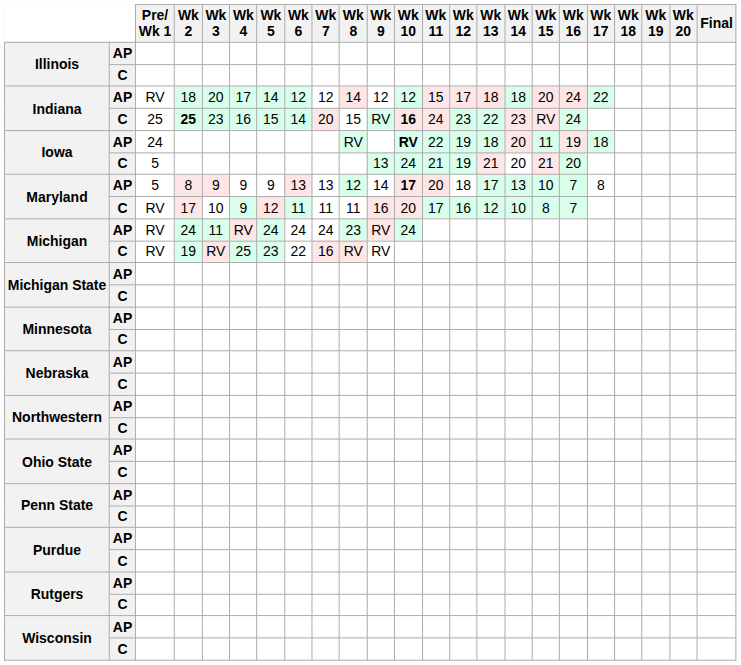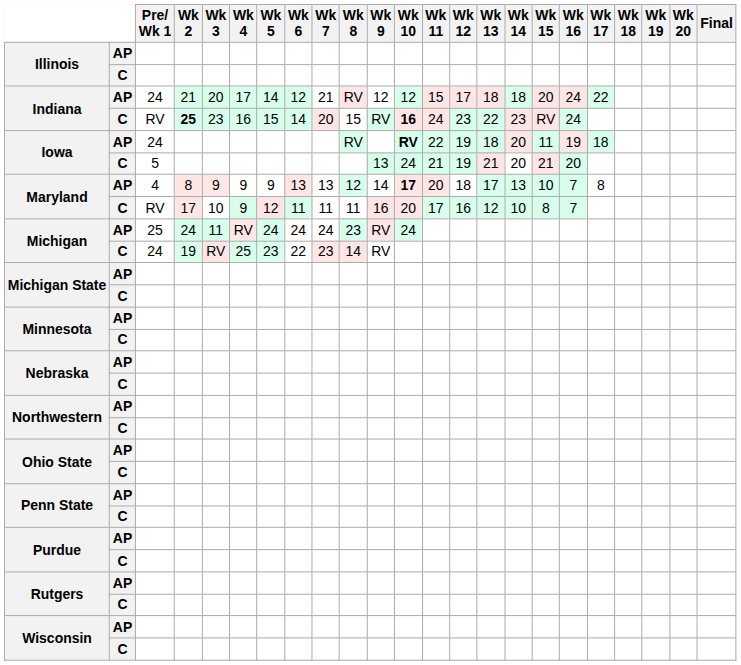 <table class="wikitable" style="white-space:nowrap;font-size:90%;text-align:center;">
 <tr>
 <th colspan=2 style="background:white; border-top-style:hidden; border-left-style:hidden;"> </th>
 <th>Pre/<br>Wk 1</th>
 <th>Wk<br>2</th>
 <th>Wk<br>3</th>
 <th>Wk<br>4</th>
 <th>Wk<br>5</th>
 <th>Wk<br>6</th>
 <th>Wk<br>7</th>
 <th>Wk<br>8</th>
 <th>Wk<br>9</th>
 <th>Wk<br>10</th>
 <th>Wk<br>11</th>
 <th>Wk<br>12</th>
 <th>Wk<br>13</th>
 <th>Wk<br>14</th>
 <th>Wk<br>15</th>
 <th>Wk<br>16</th>
 <th>Wk<br>17</th>
 <th>Wk<br>18</th>
 <th>Wk<br>19</th>
 <th>Wk<br>20</th>
 <th>Final</th>
 </tr>
 <tr>
 <th rowspan=2 style=>Illinois</th>
 <th>AP</th>
 <td style="background:#FFF;"></td>
 <td style="background:#FFF;"></td>
 <td style="background:#FFF;"></td>
 <td style="background:#FFF;"></td>
 <td style="background:#FFF;"></td>
 <td style="background:#FFF;"></td>
 <td style="background:#FFF;"></td>
 <td style="background:#FFF;"></td>
 <td style="background:#FFF;"></td>
 <td style="background:#FFF;"></td>
 <td style="background:#FFF;"></td>
 <td style="background:#FFF;"></td>
 <td style="background:#FFF;"></td>
 <td style="background:#FFF;"></td>
 <td style="background:#FFF;"></td>
 <td style="background:#FFF;"></td>
 <td style="background:#FFF;"></td>
 <td style="background:#FFF;"></td>
 <td style="background:#FFF;"></td>
 <td style="background:#FFF;"></td>
 <td style="background:#FFF;"></td>
 </tr>
 <tr>
 <th>C</th>
 <td style="background:#FFF;"></td>
 <td style="background:#FFF;"></td>
 <td style="background:#FFF;"></td>
 <td style="background:#FFF;"></td>
 <td style="background:#FFF;"></td>
 <td style="background:#FFF;"></td>
 <td style="background:#FFF;"></td>
 <td style="background:#FFF;"></td>
 <td style="background:#FFF;"></td>
 <td style="background:#FFF;"></td>
 <td style="background:#FFF;"></td>
 <td style="background:#FFF;"></td>
 <td style="background:#FFF;"></td>
 <td style="background:#FFF;"></td>
 <td style="background:#FFF;"></td>
 <td style="background:#FFF;"></td>
 <td style="background:#FFF;"></td>
 <td style="background:#FFF;"></td>
 <td style="background:#FFF;"></td>
 <td style="background:#FFF;"></td>
 <td style="background:#FFF;"></td>
 </tr>
 <tr>
 <th rowspan=2 style=>Indiana</th>
 <th>AP</th>
-<td style="background:#FFF;">RV</td>
-<td style="background:#d8ffeb;">18</td>
+<td style="background:#FFF;">24</td>
+<td style="background:#d8ffeb;">21</td>
 <td style="background:#d8ffeb;">20</td>
 <td style="background:#d8ffeb;">17</td>
 <td style="background:#d8ffeb;">14</td>
 <td style="background:#d8ffeb;">12</td>
-<td style="background:#FFF;">12</td>
-<td style="background:#FFe6e6;">14</td>
+<td style="background:#FFF;">21</td>
+<td style="background:#FFe6e6;">RV</td>
 <td style="background:#FFF;">12</td>
 <td style="background:#d8ffeb;">12</td>
 <td style="background:#FFe6e6;">15</td>
 <td style="background:#FFe6e6;">17</td>
 <td style="background:#FFe6e6;">18</td>
 <td style="background:#d8ffeb;">18</td>
 <td style="background:#FFe6e6;">20</td>
 <td style="background:#FFe6e6;">24</td>
 <td style="background:#d8ffeb;">22</td>
 <td style="background:#FFF;"></td>
 <td style="background:#FFF;"></td>
 <td style="background:#FFF;"></td>
 <td style="background:#FFF;"></td>
 </tr>
 <tr>
 <th>C</th>
-<td style="background:#FFF;">25</td>
+<td style="background:#FFF;">RV</td>
 <td style="background:#d8ffeb;"><strong>25</strong></td>
 <td style="background:#d8ffeb;">23</td>
 <td style="background:#d8ffeb;">16</td>
 <td style="background:#d8ffeb;">15</td>
 <td style="background:#d8ffeb;">14</td>
 <td style="background:#FFe6e6;">20</td>
 <td style="background:#FFF;">15</td>
 <td style="background:#d8ffeb;">RV</td>
 <td style="background:#FFe6e6;"><strong>16</strong></td>
 <td style="background:#FFe6e6;">24</td>
 <td style="background:#d8ffeb;">23</td>
 <td style="background:#d8ffeb;">22</td>
 <td style="background:#FFe6e6;">23</td>
 <td style="background:#FFe6e6;">RV</td>
 <td style="background:#d8ffeb;">24</td>
 <td style="background:#FFF;"></td>
 <td style="background:#FFF;"></td>
 <td style="background:#FFF;"></td>
 <td style="background:#FFF;"></td>
 <td style="background:#FFF;"></td>
 </tr>
 <tr>
 <th rowspan=2 style=>Iowa</th>
 <th>AP</th>
 <td style="background:#FFF;">24</td>
 <td style="background:#FFF;"></td>
 <td style="background:#FFF;"></td>
 <td style="background:#FFF;"></td>
 <td style="background:#FFF;"></td>
 <td style="background:#FFF;"></td>
 <td style="background:#FFF;"></td>
 <td style="background:#d8ffeb;">RV</td>
 <td style="background:#FFF;"></td>
 <td style="background:#d8ffeb;"><strong>RV</strong></td>
 <td style="background:#d8ffeb;">22</td>
 <td style="background:#d8ffeb;">19</td>
 <td style="background:#d8ffeb;">18</td>
 <td style="background:#FFe6e6;">20</td>
 <td style="background:#d8ffeb;">11</td>
 <td style="background:#FFe6e6;">19</td>
 <td style="background:#d8ffeb;">18</td>
 <td style="background:#FFF;"></td>
 <td style="background:#FFF;"></td>
 <td style="background:#FFF;"></td>
 <td style="background:#FFF;"></td>
 </tr>
 <tr>
 <th>C</th>
 <td style="background:#FFF;">5</td>
 <td style="background:#FFF;"></td>
 <td style="background:#FFF;"></td>
 <td style="background:#FFF;"></td>
 <td style="background:#FFF;"></td>
 <td style="background:#FFF;"></td>
 <td style="background:#FFF;"></td>
 <td style="background:#FFF;"></td>
 <td style="background:#d8ffeb;">13</td>
 <td style="background:#d8ffeb;">24</td>
 <td style="background:#d8ffeb;">21</td>
 <td style="background:#d8ffeb;">19</td>
 <td style="background:#FFe6e6;">21</td>
 <td style="background:#FFF;">20</td>
 <td style="background:#FFe6e6;">21</td>
 <td style="background:#d8ffeb;">20</td>
 <td style="background:#FFF;"></td>
 <td style="background:#FFF;"></td>
 <td style="background:#FFF;"></td>
 <td style="background:#FFF;"></td>
 <td style="background:#FFF;"></td>
 </tr>
 <tr>
 <th rowspan=2 style=>Maryland</th>
 <th>AP</th>
-<td style="background:#FFF;">5</td>
+<td style="background:#FFF;">4</td>
 <td style="background:#FFe6e6;">8</td>
 <td style="background:#FFe6e6;">9</td>
 <td style="background:#FFF;">9</td>
 <td style="background:#FFF;">9</td>
 <td style="background:#FFe6e6;">13</td>
 <td style="background:#FFF;">13</td>
 <td style="background:#d8ffeb;">12</td>
 <td style="background:#FFF;">14</td>
 <td style="background:#FFe6e6;"><strong>17</strong></td>
 <td style="background:#FFe6e6;">20</td>
 <td style="background:#FFF;">18</td>
 <td style="background:#d8ffeb;">17</td>
 <td style="background:#d8ffeb;">13</td>
 <td style="background:#d8ffeb;">10</td>
 <td style="background:#d8ffeb;">7</td>
 <td style="background:#FFF;">8</td>
 <td style="background:#FFF;"></td>
 <td style="background:#FFF;"></td>
 <td style="background:#FFF;"></td>
 <td style="background:#FFF;"></td>
 </tr>
 <tr>
 <th>C</th>
 <td style="background:#FFF;">RV</td>
 <td style="background:#FFe6e6;">17</td>
 <td style="background:#FFF;">10</td>
 <td style="background:#d8ffeb;">9</td>
 <td style="background:#FFe6e6;">12</td>
 <td style="background:#d8ffeb;">11</td>
 <td style="background:#FFF;">11</td>
 <td style="background:#FFF;">11</td>
 <td style="background:#FFe6e6;">16</td>
 <td style="background:#FFe6e6;">20</td>
 <td style="background:#d8ffeb;">17</td>
 <td style="background:#d8ffeb;">16</td>
 <td style="background:#d8ffeb;">12</td>
 <td style="background:#d8ffeb;">10</td>
 <td style="background:#d8ffeb;">8</td>
 <td style="background:#d8ffeb;">7</td>
 <td style="background:#FFF;"></td>
 <td style="background:#FFF;"></td>
 <td style="background:#FFF;"></td>
 <td style="background:#FFF;"></td>
 <td style="background:#FFF;"></td>
 </tr>
 <tr>
 <th rowspan=2 style=>Michigan</th>
 <th>AP</th>
-<td style="background:#FFF;">RV</td>
+<td style="background:#FFF;">25</td>
 <td style="background:#d8ffeb;">24</td>
 <td style="background:#d8ffeb;">11</td>
 <td style="background:#FFe6e6;">RV</td>
 <td style="background:#d8ffeb;">24</td>
 <td style="background:#FFF;">24</td>
 <td style="background:#FFF;">24</td>
 <td style="background:#d8ffeb;">23</td>
 <td style="background:#FFe6e6;">RV</td>
 <td style="background:#d8ffeb;">24</td>
 <td style="background:#FFF;"></td>
 <td style="background:#FFF;"></td>
 <td style="background:#FFF;"></td>
 <td style="background:#FFF;"></td>
 <td style="background:#FFF;"></td>
 <td style="background:#FFF;"></td>
 <td style="background:#FFF;"></td>
 <td style="background:#FFF;"></td>
 <td style="background:#FFF;"></td>
 <td style="background:#FFF;"></td>
 <td style="background:#FFF;"></td>
 </tr>
 <tr>
 <th>C</th>
-<td style="background:#FFF;">RV</td>
+<td style="background:#FFF;">24</td>
 <td style="background:#d8ffeb;">19</td>
 <td style="background:#FFe6e6;">RV</td>
 <td style="background:#d8ffeb;">25</td>
 <td style="background:#d8ffeb;">23</td>
 <td style="background:#FFF;">22</td>
-<td style="background:#FFe6e6;">16</td>
-<td style="background:#FFe6e6;">RV</td>
+<td style="background:#FFe6e6;">23</td>
+<td style="background:#FFe6e6;">14</td>
 <td style="background:#FFF;">RV</td>
 <td style="background:#FFF;"></td>
 <td style="background:#FFF;"></td>
 <td style="background:#FFF;"></td>
 <td style="background:#FFF;"></td>
 <td style="background:#FFF;"></td>
 <td style="background:#FFF;"></td>
 <td style="background:#FFF;"></td>
 <td style="background:#FFF;"></td>
 <td style="background:#FFF;"></td>
 <td style="background:#FFF;"></td>
 <td style="background:#FFF;"></td>
 <td style="background:#FFF;"></td>
 </tr>
 <tr>
 <th rowspan=2 style=>Michigan State</th>
 <th>AP</th>
 <td style="background:#FFF;"></td>
 <td style="background:#FFF;"></td>
 <td style="background:#FFF;"></td>
 <td style="background:#FFF;"></td>
 <td style="background:#FFF;"></td>
 <td style="background:#FFF;"></td>
 <td style="background:#FFF;"></td>
 <td style="background:#FFF;"></td>
 <td style="background:#FFF;"></td>
 <td style="background:#FFF;"></td>
 <td style="background:#FFF;"></td>
 <td style="background:#FFF;"></td>
 <td style="background:#FFF;"></td>
 <td style="background:#FFF;"></td>
 <td style="background:#FFF;"></td>
 <td style="background:#FFF;"></td>
 <td style="background:#FFF;"></td>
 <td style="background:#FFF;"></td>
 <td style="background:#FFF;"></td>
 <td style="background:#FFF;"></td>
 <td style="background:#FFF;"></td>
 </tr>
 <tr>
 <th>C</th>
 <td style="background:#FFF;"></td>
 <td style="background:#FFF;"></td>
 <td style="background:#FFF;"></td>
 <td style="background:#FFF;"></td>
 <td style="background:#FFF;"></td>
 <td style="background:#FFF;"></td>
 <td style="background:#FFF;"></td>
 <td style="background:#FFF;"></td>
 <td style="background:#FFF;"></td>
 <td style="background:#FFF;"></td>
 <td style="background:#FFF;"></td>
 <td style="background:#FFF;"></td>
 <td style="background:#FFF;"></td>
 <td style="background:#FFF;"></td>
 <td style="background:#FFF;"></td>
 <td style="background:#FFF;"></td>
 <td style="background:#FFF;"></td>
 <td style="background:#FFF;"></td>
 <td style="background:#FFF;"></td>
 <td style="background:#FFF;"></td>
 <td style="background:#FFF;"></td>
 </tr>
 <tr>
 <th rowspan=2 style=>Minnesota</th>
 <th>AP</th>
 <td style="background:#FFF;"></td>
 <td style="background:#FFF;"></td>
 <td style="background:#FFF;"></td>
 <td style="background:#FFF;"></td>
 <td style="background:#FFF;"></td>
 <td style="background:#FFF;"></td>
 <td style="background:#FFF;"></td>
 <td style="background:#FFF;"></td>
 <td style="background:#FFF;"></td>
 <td style="background:#FFF;"></td>
 <td style="background:#FFF;"></td>
 <td style="background:#FFF;"></td>
 <td style="background:#FFF;"></td>
 <td style="background:#FFF;"></td>
 <td style="background:#FFF;"></td>
 <td style="background:#FFF;"></td>
 <td style="background:#FFF;"></td>
 <td style="background:#FFF;"></td>
 <td style="background:#FFF;"></td>
 <td style="background:#FFF;"></td>
 <td style="background:#FFF;"></td>
 </tr>
 <tr>
 <th>C</th>
 <td style="background:#FFF;"></td>
 <td style="background:#FFF;"></td>
 <td style="background:#FFF;"></td>
 <td style="background:#FFF;"></td>
 <td style="background:#FFF;"></td>
 <td style="background:#FFF;"></td>
 <td style="background:#FFF;"></td>
 <td style="background:#FFF;"></td>
 <td style="background:#FFF;"></td>
 <td style="background:#FFF;"></td>
 <td style="background:#FFF;"></td>
 <td style="background:#FFF;"></td>
 <td style="background:#FFF;"></td>
 <td style="background:#FFF;"></td>
 <td style="background:#FFF;"></td>
 <td style="background:#FFF;"></td>
 <td style="background:#FFF;"></td>
 <td style="background:#FFF;"></td>
 <td style="background:#FFF;"></td>
 <td style="background:#FFF;"></td>
 <td style="background:#FFF;"></td>
 </tr>
 <tr>
 <th rowspan=2 style=>Nebraska</th>
 <th>AP</th>
 <td style="background:#FFF;"></td>
 <td style="background:#FFF;"></td>
 <td style="background:#FFF;"></td>
 <td style="background:#FFF;"></td>
 <td style="background:#FFF;"></td>
 <td style="background:#FFF;"></td>
 <td style="background:#FFF;"></td>
 <td style="background:#FFF;"></td>
 <td style="background:#FFF;"></td>
 <td style="background:#FFF;"></td>
 <td style="background:#FFF;"></td>
 <td style="background:#FFF;"></td>
 <td style="background:#FFF;"></td>
 <td style="background:#FFF;"></td>
 <td style="background:#FFF;"></td>
 <td style="background:#FFF;"></td>
 <td style="background:#FFF;"></td>
 <td style="background:#FFF;"></td>
 <td style="background:#FFF;"></td>
 <td style="background:#FFF;"></td>
 <td style="background:#FFF;"></td>
 </tr>
 <tr>
 <th>C</th>
 <td style="background:#FFF;"></td>
 <td style="background:#FFF;"></td>
 <td style="background:#FFF;"></td>
 <td style="background:#FFF;"></td>
 <td style="background:#FFF;"></td>
 <td style="background:#FFF;"></td>
 <td style="background:#FFF;"></td>
 <td style="background:#FFF;"></td>
 <td style="background:#FFF;"></td>
 <td style="background:#FFF;"></td>
 <td style="background:#FFF;"></td>
 <td style="background:#FFF;"></td>
 <td style="background:#FFF;"></td>
 <td style="background:#FFF;"></td>
 <td style="background:#FFF;"></td>
 <td style="background:#FFF;"></td>
 <td style="background:#FFF;"></td>
 <td style="background:#FFF;"></td>
 <td style="background:#FFF;"></td>
 <td style="background:#FFF;"></td>
 <td style="background:#FFF;"></td>
 </tr>
 <tr>
 <th rowspan=2 style=>Northwestern</th>
 <th>AP</th>
 <td style="background:#FFF;"></td>
 <td style="background:#FFF;"></td>
 <td style="background:#FFF;"></td>
 <td style="background:#FFF;"></td>
 <td style="background:#FFF;"></td>
 <td style="background:#FFF;"></td>
 <td style="background:#FFF;"></td>
 <td style="background:#FFF;"></td>
 <td style="background:#FFF;"></td>
 <td style="background:#FFF;"></td>
 <td style="background:#FFF;"></td>
 <td style="background:#FFF;"></td>
 <td style="background:#FFF;"></td>
 <td style="background:#FFF;"></td>
 <td style="background:#FFF;"></td>
 <td style="background:#FFF;"></td>
 <td style="background:#FFF;"></td>
 <td style="background:#FFF;"></td>
 <td style="background:#FFF;"></td>
 <td style="background:#FFF;"></td>
 <td style="background:#FFF;"></td>
 </tr>
 <tr>
 <th>C</th>
 <td style="background:#FFF;"></td>
 <td style="background:#FFF;"></td>
 <td style="background:#FFF;"></td>
 <td style="background:#FFF;"></td>
 <td style="background:#FFF;"></td>
 <td style="background:#FFF;"></td>
 <td style="background:#FFF;"></td>
 <td style="background:#FFF;"></td>
 <td style="background:#FFF;"></td>
 <td style="background:#FFF;"></td>
 <td style="background:#FFF;"></td>
 <td style="background:#FFF;"></td>
 <td style="background:#FFF;"></td>
 <td style="background:#FFF;"></td>
 <td style="background:#FFF;"></td>
 <td style="background:#FFF;"></td>
 <td style="background:#FFF;"></td>
 <td style="background:#FFF;"></td>
 <td style="background:#FFF;"></td>
 <td style="background:#FFF;"></td>
 <td style="background:#FFF;"></td>
 </tr>
 <tr>
 <th rowspan=2 style=>Ohio State</th>
 <th>AP</th>
 <td style="background:#FFF;"></td>
 <td style="background:#FFF;"></td>
 <td style="background:#FFF;"></td>
 <td style="background:#FFF;"></td>
 <td style="background:#FFF;"></td>
 <td style="background:#FFF;"></td>
 <td style="background:#FFF;"></td>
 <td style="background:#FFF;"></td>
 <td style="background:#FFF;"></td>
 <td style="background:#FFF;"></td>
 <td style="background:#FFF;"></td>
 <td style="background:#FFF;"></td>
 <td style="background:#FFF;"></td>
 <td style="background:#FFF;"></td>
 <td style="background:#FFF;"></td>
 <td style="background:#FFF;"></td>
 <td style="background:#FFF;"></td>
 <td style="background:#FFF;"></td>
 <td style="background:#FFF;"></td>
 <td style="background:#FFF;"></td>
 <td style="background:#FFF;"></td>
 </tr>
 <tr>
 <th>C</th>
 <td style="background:#FFF;"></td>
 <td style="background:#FFF;"></td>
 <td style="background:#FFF;"></td>
 <td style="background:#FFF;"></td>
 <td style="background:#FFF;"></td>
 <td style="background:#FFF;"></td>
 <td style="background:#FFF;"></td>
 <td style="background:#FFF;"></td>
 <td style="background:#FFF;"></td>
 <td style="background:#FFF;"></td>
 <td style="background:#FFF;"></td>
 <td style="background:#FFF;"></td>
 <td style="background:#FFF;"></td>
 <td style="background:#FFF;"></td>
 <td style="background:#FFF;"></td>
 <td style="background:#FFF;"></td>
 <td style="background:#FFF;"></td>
 <td style="background:#FFF;"></td>
 <td style="background:#FFF;"></td>
 <td style="background:#FFF;"></td>
 <td style="background:#FFF;"></td>
 </tr>
 <tr>
 <th rowspan=2 style=>Penn State</th>
 <th>AP</th>
 <td style="background:#FFF;"></td>
 <td style="background:#FFF;"></td>
 <td style="background:#FFF;"></td>
 <td style="background:#FFF;"></td>
 <td style="background:#FFF;"></td>
 <td style="background:#FFF;"></td>
 <td style="background:#FFF;"></td>
 <td style="background:#FFF;"></td>
 <td style="background:#FFF;"></td>
 <td style="background:#FFF;"></td>
 <td style="background:#FFF;"></td>
 <td style="background:#FFF;"></td>
 <td style="background:#FFF;"></td>
 <td style="background:#FFF;"></td>
 <td style="background:#FFF;"></td>
 <td style="background:#FFF;"></td>
 <td style="background:#FFF;"></td>
 <td style="background:#FFF;"></td>
 <td style="background:#FFF;"></td>
 <td style="background:#FFF;"></td>
 <td style="background:#FFF;"></td>
 </tr>
 <tr>
 <th>C</th>
 <td style="background:#FFF;"></td>
 <td style="background:#FFF;"></td>
 <td style="background:#FFF;"></td>
 <td style="background:#FFF;"></td>
 <td style="background:#FFF;"></td>
 <td style="background:#FFF;"></td>
 <td style="background:#FFF;"></td>
 <td style="background:#FFF;"></td>
 <td style="background:#FFF;"></td>
 <td style="background:#FFF;"></td>
 <td style="background:#FFF;"></td>
 <td style="background:#FFF;"></td>
 <td style="background:#FFF;"></td>
 <td style="background:#FFF;"></td>
 <td style="background:#FFF;"></td>
 <td style="background:#FFF;"></td>
 <td style="background:#FFF;"></td>
 <td style="background:#FFF;"></td>
 <td style="background:#FFF;"></td>
 <td style="background:#FFF;"></td>
 <td style="background:#FFF;"></td>
 </tr>
 <tr>
 <th rowspan=2 style=>Purdue</th>
 <th>AP</th>
 <td style="background:#FFF;"></td>
 <td style="background:#FFF;"></td>
 <td style="background:#FFF;"></td>
 <td style="background:#FFF;"></td>
 <td style="background:#FFF;"></td>
 <td style="background:#FFF;"></td>
 <td style="background:#FFF;"></td>
 <td style="background:#FFF;"></td>
 <td style="background:#FFF;"></td>
 <td style="background:#FFF;"></td>
 <td style="background:#FFF;"></td>
 <td style="background:#FFF;"></td>
 <td style="background:#FFF;"></td>
 <td style="background:#FFF;"></td>
 <td style="background:#FFF;"></td>
 <td style="background:#FFF;"></td>
 <td style="background:#FFF;"></td>
 <td style="background:#FFF;"></td>
 <td style="background:#FFF;"></td>
 <td style="background:#FFF;"></td>
 <td style="background:#FFF;"></td>
 </tr>
 <tr>
 <th>C</th>
 <td style="background:#FFF;"></td>
 <td style="background:#FFF;"></td>
 <td style="background:#FFF;"></td>
 <td style="background:#FFF;"></td>
 <td style="background:#FFF;"></td>
 <td style="background:#FFF;"></td>
 <td style="background:#FFF;"></td>
 <td style="background:#FFF;"></td>
 <td style="background:#FFF;"></td>
 <td style="background:#FFF;"></td>
 <td style="background:#FFF;"></td>
 <td style="background:#FFF;"></td>
 <td style="background:#FFF;"></td>
 <td style="background:#FFF;"></td>
 <td style="background:#FFF;"></td>
 <td style="background:#FFF;"></td>
 <td style="background:#FFF;"></td>
 <td style="background:#FFF;"></td>
 <td style="background:#FFF;"></td>
 <td style="background:#FFF;"></td>
 <td style="background:#FFF;"></td>
 </tr>
 <tr>
 <th rowspan=2 style=>Rutgers</th>
 <th>AP</th>
 <td style="background:#FFF;"></td>
 <td style="background:#FFF;"></td>
 <td style="background:#FFF;"></td>
 <td style="background:#FFF;"></td>
 <td style="background:#FFF;"></td>
 <td style="background:#FFF;"></td>
 <td style="background:#FFF;"></td>
 <td style="background:#FFF;"></td>
 <td style="background:#FFF;"></td>
 <td style="background:#FFF;"></td>
 <td style="background:#FFF;"></td>
 <td style="background:#FFF;"></td>
 <td style="background:#FFF;"></td>
 <td style="background:#FFF;"></td>
 <td style="background:#FFF;"></td>
 <td style="background:#FFF;"></td>
 <td style="background:#FFF;"></td>
 <td style="background:#FFF;"></td>
 <td style="background:#FFF;"></td>
 <td style="background:#FFF;"></td>
 <td style="background:#FFF;"></td>
 </tr>
 <tr>
 <th>C</th>
 <td style="background:#FFF;"></td>
 <td style="background:#FFF;"></td>
 <td style="background:#FFF;"></td>
 <td style="background:#FFF;"></td>
 <td style="background:#FFF;"></td>
 <td style="background:#FFF;"></td>
 <td style="background:#FFF;"></td>
 <td style="background:#FFF;"></td>
 <td style="background:#FFF;"></td>
 <td style="background:#FFF;"></td>
 <td style="background:#FFF;"></td>
 <td style="background:#FFF;"></td>
 <td style="background:#FFF;"></td>
 <td style="background:#FFF;"></td>
 <td style="background:#FFF;"></td>
 <td style="background:#FFF;"></td>
 <td style="background:#FFF;"></td>
 <td style="background:#FFF;"></td>
 <td style="background:#FFF;"></td>
 <td style="background:#FFF;"></td>
 <td style="background:#FFF;"></td>
 </tr>
 <tr>
 <th rowspan=2 style=>Wisconsin</th>
 <th>AP</th>
 <td style="background:#FFF;"></td>
 <td style="background:#FFF;"></td>
 <td style="background:#FFF;"></td>
 <td style="background:#FFF;"></td>
 <td style="background:#FFF;"></td>
 <td style="background:#FFF;"></td>
 <td style="background:#FFF;"></td>
 <td style="background:#FFF;"></td>
 <td style="background:#FFF;"></td>
 <td style="background:#FFF;"></td>
 <td style="background:#FFF;"></td>
 <td style="background:#FFF;"></td>
 <td style="background:#FFF;"></td>
 <td style="background:#FFF;"></td>
 <td style="background:#FFF;"></td>
 <td style="background:#FFF;"></td>
 <td style="background:#FFF;"></td>
 <td style="background:#FFF;"></td>
 <td style="background:#FFF;"></td>
 <td style="background:#FFF;"></td>
 <td style="background:#FFF;"></td>
 </tr>
 <tr>
 <th>C</th>
 <td style="background:#FFF;"></td>
 <td style="background:#FFF;"></td>
 <td style="background:#FFF;"></td>
 <td style="background:#FFF;"></td>
 <td style="background:#FFF;"></td>
 <td style="background:#FFF;"></td>
 <td style="background:#FFF;"></td>
 <td style="background:#FFF;"></td>
 <td style="background:#FFF;"></td>
 <td style="background:#FFF;"></td>
 <td style="background:#FFF;"></td>
 <td style="background:#FFF;"></td>
 <td style="background:#FFF;"></td>
 <td style="background:#FFF;"></td>
 <td style="background:#FFF;"></td>
 <td style="background:#FFF;"></td>
 <td style="background:#FFF;"></td>
 <td style="background:#FFF;"></td>
 <td style="background:#FFF;"></td>
 <td style="background:#FFF;"></td>
 <td style="background:#FFF;"></td>
 </tr>
 </table>
